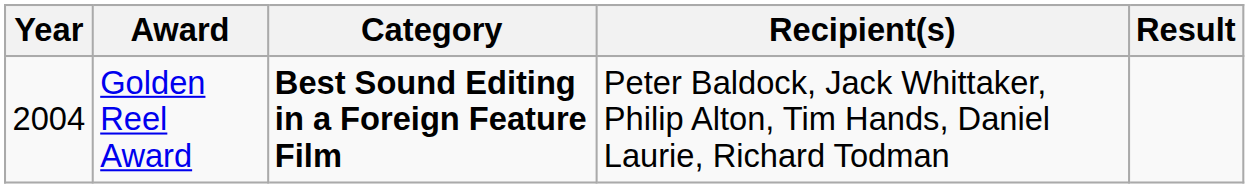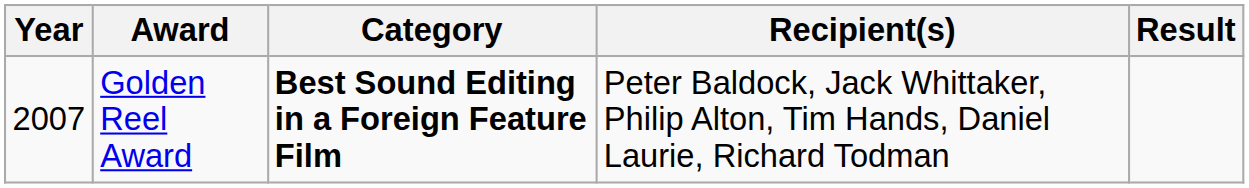 <table class="wikitable">
 <tr>
 <th>Year</th>
 <th>Award</th>
 <th>Category</th>
 <th>Recipient(s)</th>
 <th>Result</th>
 </tr>
 <tr>
-<td>2004</td>
+<td>2007</td>
 <td><a href='#'>Golden Reel Award</a></td>
 <td><strong>Best Sound Editing in a Foreign Feature Film</strong></td>
 <td>Peter Baldock, Jack Whittaker, Philip Alton, Tim Hands, Daniel Laurie, Richard Todman</td>
 <td></td>
 </tr>
 </table>
